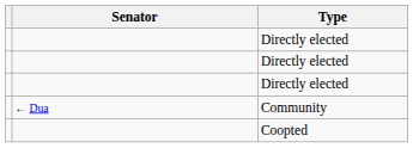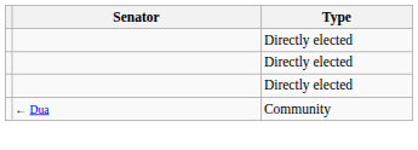 <table class="sortable wikitable" style="text-align:left; font-size:90%">
 <tr>
 <th></th>
 <th style="width:250px;">Senator</th>
 <th style="width:150px;">Type</th>
 </tr>
 <tr>
 <td></td>
 <td></td>
 <td>Directly elected</td>
 </tr>
 <tr>
 <td></td>
 <td></td>
 <td>Directly elected</td>
 </tr>
 <tr>
 <td></td>
 <td></td>
 <td>Directly elected</td>
 </tr>
 <tr>
 <td></td>
 <td> <small>← <a href='#'>Dua</a></small></td>
 <td>Community</td>
 </tr>
-<tr>
-<td></td>
-<td></td>
-<td>Coopted</td>
-</tr>
 </table>
